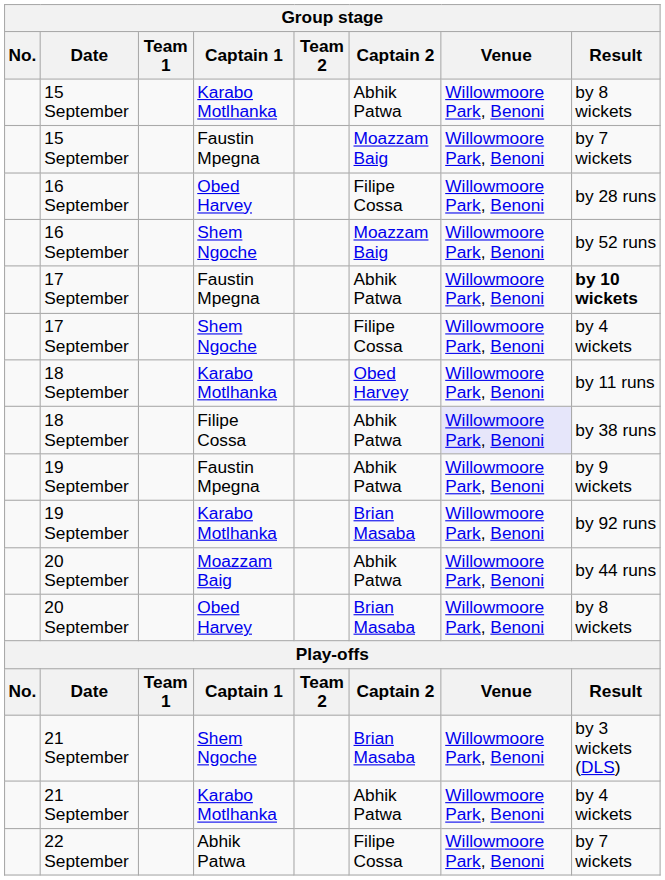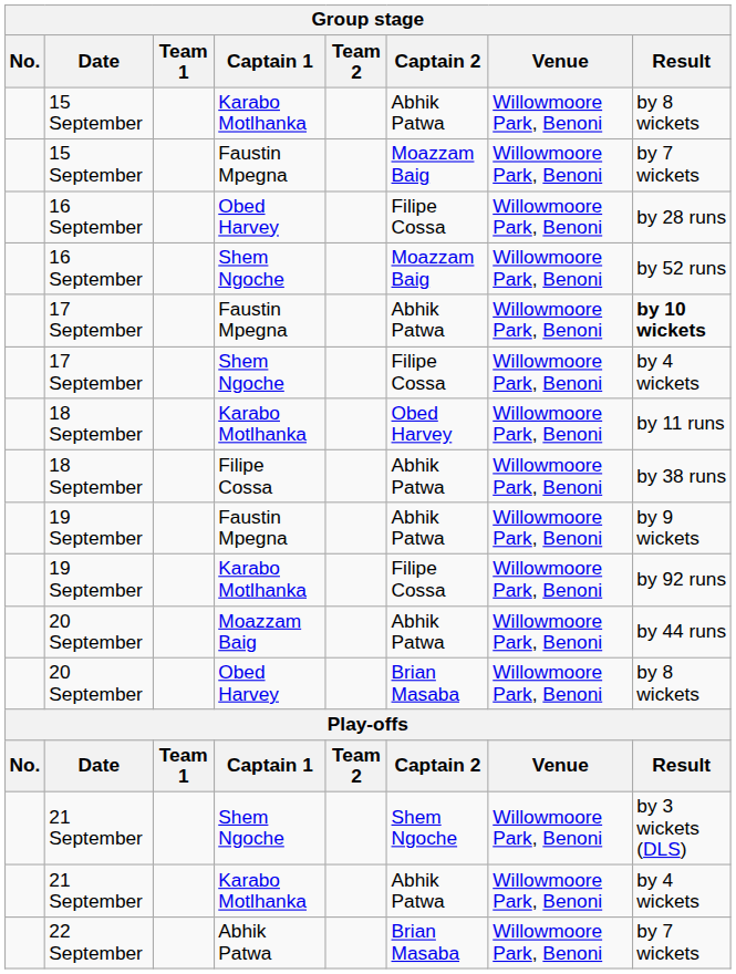 <table class="wikitable">
 <tr>
 <th colspan="8">Group stage</th>
 </tr>
 <tr>
 <th>No.</th>
 <th>Date</th>
 <th>Team 1</th>
 <th>Captain 1</th>
 <th>Team 2</th>
 <th>Captain 2</th>
 <th>Venue</th>
 <th>Result</th>
 </tr>
 <tr>
 <td></td>
 <td>15 September</td>
 <td></td>
 <td><a href='#'>Karabo Motlhanka</a></td>
 <td></td>
 <td>Abhik Patwa</td>
 <td><a href='#'>Willowmoore Park</a>, <a href='#'>Benoni</a></td>
 <td> by 8 wickets</td>
 </tr>
 <tr>
 <td></td>
 <td>15 September</td>
 <td></td>
 <td>Faustin Mpegna</td>
 <td></td>
 <td><a href='#'>Moazzam Baig</a></td>
 <td><a href='#'>Willowmoore Park</a>, <a href='#'>Benoni</a></td>
 <td> by 7 wickets</td>
 </tr>
 <tr>
 <td></td>
 <td>16 September</td>
 <td></td>
 <td><a href='#'>Obed Harvey</a></td>
 <td></td>
 <td>Filipe Cossa</td>
 <td><a href='#'>Willowmoore Park</a>, <a href='#'>Benoni</a></td>
 <td> by 28 runs</td>
 </tr>
 <tr>
 <td></td>
 <td>16 September</td>
 <td></td>
 <td><a href='#'>Shem Ngoche</a></td>
 <td></td>
 <td><a href='#'>Moazzam Baig</a></td>
 <td><a href='#'>Willowmoore Park</a>, <a href='#'>Benoni</a></td>
 <td> by 52 runs</td>
 </tr>
 <tr>
 <td></td>
 <td>17 September</td>
 <td></td>
 <td>Faustin Mpegna</td>
 <td></td>
 <td>Abhik Patwa</td>
 <td><a href='#'>Willowmoore Park</a>, <a href='#'>Benoni</a></td>
 <td><strong> by 10 wickets</strong></td>
 </tr>
 <tr>
 <td></td>
 <td>17 September</td>
 <td></td>
 <td><a href='#'>Shem Ngoche</a></td>
 <td></td>
 <td>Filipe Cossa</td>
 <td><a href='#'>Willowmoore Park</a>, <a href='#'>Benoni</a></td>
 <td> by 4 wickets</td>
 </tr>
 <tr>
 <td></td>
 <td>18 September</td>
 <td></td>
 <td><a href='#'>Karabo Motlhanka</a></td>
 <td></td>
 <td><a href='#'>Obed Harvey</a></td>
 <td><a href='#'>Willowmoore Park</a>, <a href='#'>Benoni</a></td>
 <td> by 11 runs</td>
 </tr>
 <tr>
 <td></td>
 <td>18 September</td>
 <td></td>
 <td>Filipe Cossa</td>
 <td></td>
 <td>Abhik Patwa</td>
-<td style="background: lavender;"><a href='#'>Willowmoore Park</a>, <a href='#'>Benoni</a></td>
+<td><a href='#'>Willowmoore Park</a>, <a href='#'>Benoni</a></td>
 <td> by 38 runs</td>
 </tr>
 <tr>
 <td></td>
 <td>19 September</td>
 <td></td>
 <td>Faustin Mpegna</td>
 <td></td>
 <td>Abhik Patwa</td>
 <td><a href='#'>Willowmoore Park</a>, <a href='#'>Benoni</a></td>
 <td> by 9 wickets</td>
 </tr>
 <tr>
 <td></td>
 <td>19 September</td>
 <td></td>
 <td><a href='#'>Karabo Motlhanka</a></td>
 <td></td>
-<td><a href='#'>Brian Masaba</a></td>
+<td>Filipe Cossa</td>
 <td><a href='#'>Willowmoore Park</a>, <a href='#'>Benoni</a></td>
 <td> by 92 runs</td>
 </tr>
 <tr>
 <td></td>
 <td>20 September</td>
 <td></td>
 <td><a href='#'>Moazzam Baig</a></td>
 <td></td>
 <td>Abhik Patwa</td>
 <td><a href='#'>Willowmoore Park</a>, <a href='#'>Benoni</a></td>
 <td> by 44 runs</td>
 </tr>
 <tr>
 <td></td>
 <td>20 September</td>
 <td></td>
 <td><a href='#'>Obed Harvey</a></td>
 <td></td>
 <td><a href='#'>Brian Masaba</a></td>
 <td><a href='#'>Willowmoore Park</a>, <a href='#'>Benoni</a></td>
 <td> by 8 wickets</td>
 </tr>
 <tr>
 <th colspan="8">Play-offs</th>
 </tr>
 <tr>
 <th>No.</th>
 <th>Date</th>
 <th>Team 1</th>
 <th>Captain 1</th>
 <th>Team 2</th>
 <th>Captain 2</th>
 <th>Venue</th>
 <th>Result</th>
 </tr>
 <tr>
 <td></td>
 <td>21 September</td>
 <td></td>
 <td><a href='#'>Shem Ngoche</a></td>
 <td></td>
-<td><a href='#'>Brian Masaba</a></td>
+<td><a href='#'>Shem Ngoche</a></td>
 <td><a href='#'>Willowmoore Park</a>, <a href='#'>Benoni</a></td>
 <td> by 3 wickets (<a href='#'>DLS</a>)</td>
 </tr>
 <tr>
 <td></td>
 <td>21 September</td>
 <td></td>
 <td><a href='#'>Karabo Motlhanka</a></td>
 <td></td>
 <td>Abhik Patwa</td>
 <td><a href='#'>Willowmoore Park</a>, <a href='#'>Benoni</a></td>
 <td> by 4 wickets</td>
 </tr>
 <tr>
 <td></td>
 <td>22 September</td>
 <td></td>
 <td>Abhik Patwa</td>
 <td></td>
-<td>Filipe Cossa</td>
+<td><a href='#'>Brian Masaba</a></td>
 <td><a href='#'>Willowmoore Park</a>, <a href='#'>Benoni</a></td>
 <td> by 7 wickets</td>
 </tr>
 </table>
